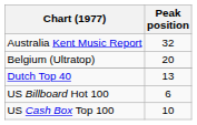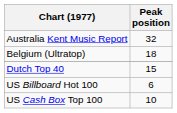 <table class="wikitable sortable">
 <tr>
 <th>Chart (1977)</th>
 <th>Peak<br>position</th>
 </tr>
 <tr>
 <td>Australia <a href='#'>Kent Music Report</a></td>
 <td style="text-align:center;">32</td>
 </tr>
 <tr>
 <td>Belgium (Ultratop)</td>
-<td align="center">20</td>
+<td align="center">18</td>
 </tr>
 <tr>
 </tr>
 <tr>
 <td><a href='#'>Dutch Top 40</a></td>
-<td align="center">13</td>
+<td align="center">15</td>
 </tr>
 <tr>
 <td>US <em>Billboard</em> Hot 100</td>
 <td align="center">6</td>
 </tr>
 <tr>
 <td>US <a href='#'><em>Cash Box</em></a> Top 100</td>
 <td align="center">10</td>
 </tr>
 </table>
